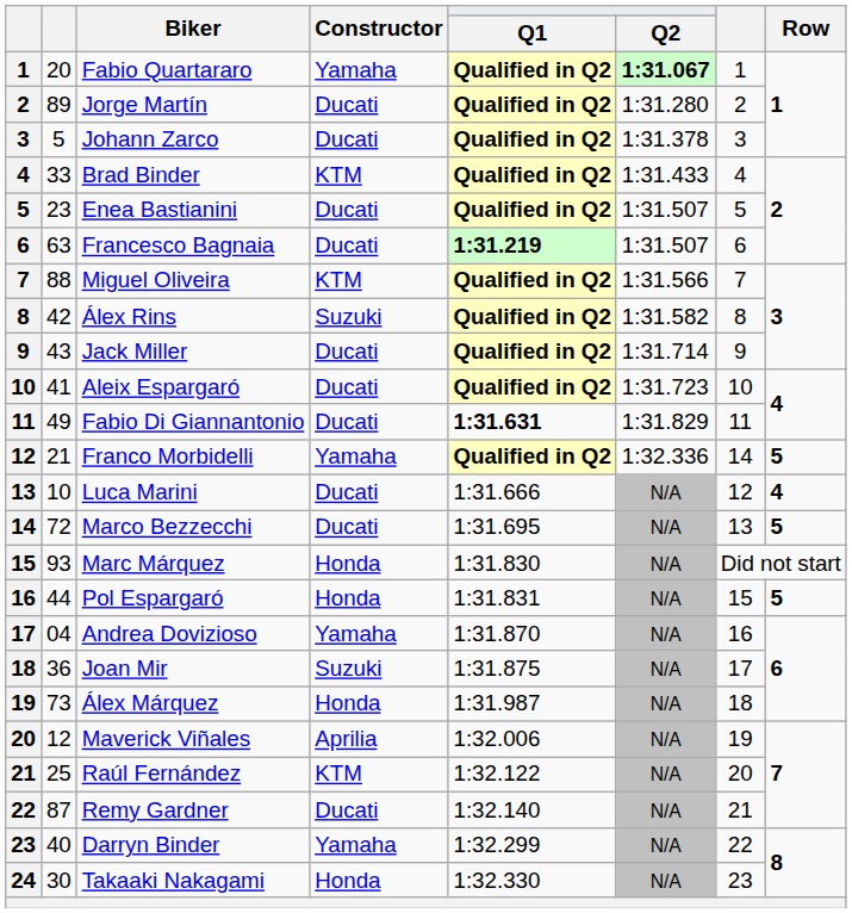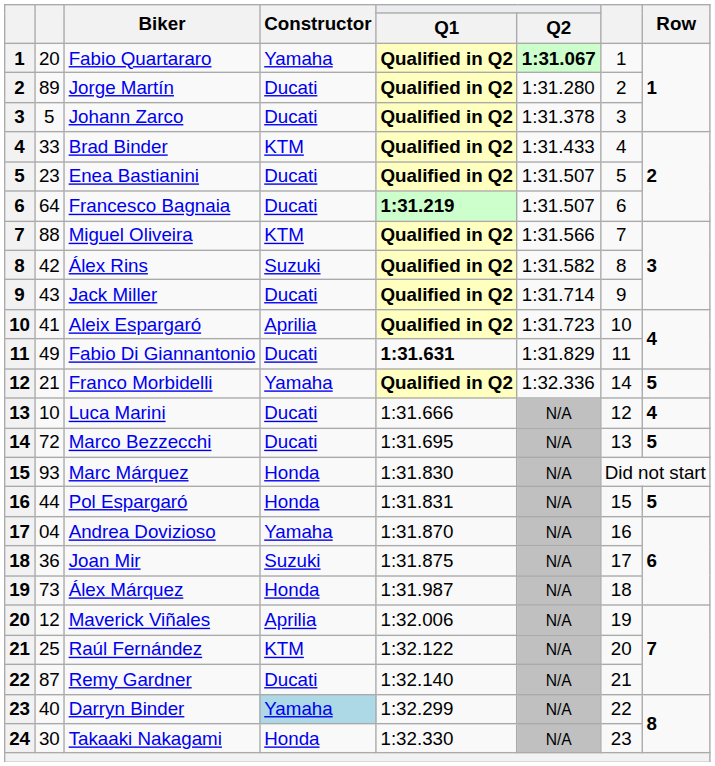 <table class="wikitable sortable" style="font-size: 85%;">
 <tr>
 <th rowspan="2"></th>
 <th rowspan="2"></th>
 <th rowspan="2">Biker</th>
 <th rowspan="2">Constructor</th>
 <th colspan="2" style="background:#eaecf0; text-align:center;"></th>
 <th rowspan="2"></th>
 <th rowspan="2">Row</th>
 </tr>
 <tr>
 <th scope="col">Q1</th>
 <th scope="col">Q2</th>
 </tr>
 <tr>
 <th scope="row">1</th>
 <td align="center">20</td>
 <td> <a href='#'>Fabio Quartararo</a></td>
 <td><a href='#'>Yamaha</a></td>
 <td style="background:#ffffbf;"><strong>Qualified in Q2</strong></td>
 <td style="background:#ccffcc;"><strong>1:31.067</strong></td>
 <td align="center">1</td>
 <td rowspan="3"><strong>1</strong></td>
 </tr>
 <tr>
 <th scope="row">2</th>
 <td align="center">89</td>
 <td> <a href='#'>Jorge Martín</a></td>
 <td><a href='#'>Ducati</a></td>
 <td style="background:#ffffbf;"><strong>Qualified in Q2</strong></td>
 <td>1:31.280</td>
 <td align="center">2</td>
 </tr>
 <tr>
 <th scope="row">3</th>
 <td align="center">5</td>
 <td> <a href='#'>Johann Zarco</a></td>
 <td><a href='#'>Ducati</a></td>
 <td style="background:#ffffbf;"><strong>Qualified in Q2</strong></td>
 <td>1:31.378</td>
 <td align="center">3</td>
 </tr>
 <tr>
 <th scope="row">4</th>
 <td align="center">33</td>
 <td> <a href='#'>Brad Binder</a></td>
 <td><a href='#'>KTM</a></td>
 <td style="background:#ffffbf;"><strong>Qualified in Q2</strong></td>
 <td>1:31.433</td>
 <td align="center">4</td>
 <td rowspan="3"><strong>2</strong></td>
 </tr>
 <tr>
 <th scope="row">5</th>
 <td align="center">23</td>
 <td> <a href='#'>Enea Bastianini</a></td>
 <td><a href='#'>Ducati</a></td>
 <td style="background:#ffffbf;"><strong>Qualified in Q2</strong></td>
 <td>1:31.507</td>
 <td align="center">5</td>
 </tr>
 <tr>
 <th scope="row">6</th>
-<td align="center">63</td>
+<td align="center">64</td>
 <td> <a href='#'>Francesco Bagnaia</a></td>
 <td><a href='#'>Ducati</a></td>
 <td style="background:#ccffcc;"><strong>1:31.219</strong></td>
 <td>1:31.507</td>
 <td align="center">6</td>
 </tr>
 <tr>
 <th scope="row">7</th>
 <td align="center">88</td>
 <td> <a href='#'>Miguel Oliveira</a></td>
 <td><a href='#'>KTM</a></td>
 <td style="background:#ffffbf;"><strong>Qualified in Q2</strong></td>
 <td>1:31.566</td>
 <td align="center">7</td>
 <td rowspan="3"><strong>3</strong></td>
 </tr>
 <tr>
 <th scope="row">8</th>
 <td align="center">42</td>
 <td> <a href='#'>Álex Rins</a></td>
 <td><a href='#'>Suzuki</a></td>
 <td style="background:#ffffbf;"><strong>Qualified in Q2</strong></td>
 <td>1:31.582</td>
 <td align="center">8</td>
 </tr>
 <tr>
 <th scope="row">9</th>
 <td align="center">43</td>
 <td> <a href='#'>Jack Miller</a></td>
 <td><a href='#'>Ducati</a></td>
 <td style="background:#ffffbf;"><strong>Qualified in Q2</strong></td>
 <td>1:31.714</td>
 <td align="center">9</td>
 </tr>
 <tr>
 <th scope="row">10</th>
 <td align="center">41</td>
 <td> <a href='#'>Aleix Espargaró</a></td>
-<td><a href='#'>Ducati</a></td>
+<td><a href='#'>Aprilia</a></td>
 <td style="background:#ffffbf;"><strong>Qualified in Q2</strong></td>
 <td>1:31.723</td>
 <td align="center">10</td>
 <td rowspan="2"><strong>4</strong></td>
 </tr>
 <tr>
 <th scope="row">11</th>
 <td align="center">49</td>
 <td> <a href='#'>Fabio Di Giannantonio</a></td>
 <td><a href='#'>Ducati</a></td>
 <td><strong>1:31.631</strong></td>
 <td>1:31.829</td>
 <td align="center">11</td>
 </tr>
 <tr>
 <th scope="row">12</th>
 <td align="center">21</td>
 <td> <a href='#'>Franco Morbidelli</a></td>
 <td><a href='#'>Yamaha</a></td>
 <td style="background:#ffffbf;"><strong>Qualified in Q2</strong></td>
 <td>1:32.336</td>
 <td align="center">14</td>
 <td><strong>5</strong></td>
 </tr>
 <tr>
 <th scope="row">13</th>
 <td align="center">10</td>
 <td> <a href='#'>Luca Marini</a></td>
 <td><a href='#'>Ducati</a></td>
 <td>1:31.666</td>
 <td style="background: silver" align="center" data-sort-value="13"><small>N/A</small></td>
 <td align="center">12</td>
 <td><strong>4</strong></td>
 </tr>
 <tr>
 <th scope="row">14</th>
 <td align="center">72</td>
 <td> <a href='#'>Marco Bezzecchi</a></td>
 <td><a href='#'>Ducati</a></td>
 <td>1:31.695</td>
 <td style="background: silver" align="center" data-sort-value="14"><small>N/A</small></td>
 <td align="center">13</td>
 <td><strong>5</strong></td>
 </tr>
 <tr>
 <th scope="row">15</th>
 <td align="center">93</td>
 <td> <a href='#'>Marc Márquez</a></td>
 <td><a href='#'>Honda</a></td>
 <td>1:31.830</td>
 <td style="background: silver" align="center" data-sort-value="15"><small>N/A</small></td>
 <td colspan="2">Did not start</td>
 </tr>
 <tr>
 <th scope="row">16</th>
 <td align="center">44</td>
 <td> <a href='#'>Pol Espargaró</a></td>
 <td><a href='#'>Honda</a></td>
 <td>1:31.831</td>
 <td style="background: silver" align="center" data-sort-value="16"><small>N/A</small></td>
 <td align="center">15</td>
 <td><strong>5</strong></td>
 </tr>
 <tr>
 <th scope="row">17</th>
 <td align="center">04</td>
 <td> <a href='#'>Andrea Dovizioso</a></td>
 <td><a href='#'>Yamaha</a></td>
 <td>1:31.870</td>
 <td style="background: silver" align="center" data-sort-value="17"><small>N/A</small></td>
 <td align="center">16</td>
 <td rowspan="3"><strong>6</strong></td>
 </tr>
 <tr>
 <th scope="row">18</th>
 <td align="center">36</td>
 <td> <a href='#'>Joan Mir</a></td>
 <td><a href='#'>Suzuki</a></td>
 <td>1:31.875</td>
 <td style="background: silver" align="center" data-sort-value="18"><small>N/A</small></td>
 <td align="center">17</td>
 </tr>
 <tr>
 <th scope="row">19</th>
 <td align="center">73</td>
 <td> <a href='#'>Álex Márquez</a></td>
 <td><a href='#'>Honda</a></td>
 <td>1:31.987</td>
 <td style="background: silver" align="center" data-sort-value="19"><small>N/A</small></td>
 <td align="center">18</td>
 </tr>
 <tr>
 <th scope="row">20</th>
 <td align="center">12</td>
 <td> <a href='#'>Maverick Viñales</a></td>
 <td><a href='#'>Aprilia</a></td>
 <td>1:32.006</td>
 <td style="background: silver" align="center" data-sort-value="20"><small>N/A</small></td>
 <td align="center">19</td>
 <td rowspan="3"><strong>7</strong></td>
 </tr>
 <tr>
 <th scope="row">21</th>
 <td align="center">25</td>
 <td> <a href='#'>Raúl Fernández</a></td>
 <td><a href='#'>KTM</a></td>
 <td>1:32.122</td>
 <td style="background: silver" align="center" data-sort-value="21"><small>N/A</small></td>
 <td align="center">20</td>
 </tr>
 <tr>
 <th scope="row">22</th>
 <td align="center">87</td>
 <td> <a href='#'>Remy Gardner</a></td>
 <td><a href='#'>Ducati</a></td>
 <td>1:32.140</td>
 <td style="background: silver" align="center" data-sort-value="22"><small>N/A</small></td>
 <td align="center">21</td>
 </tr>
 <tr>
 <th scope="row">23</th>
 <td align="center">40</td>
 <td> <a href='#'>Darryn Binder</a></td>
-<td><a href='#'>Yamaha</a></td>
+<td style="background: lightblue;"><a href='#'>Yamaha</a></td>
 <td>1:32.299</td>
 <td style="background: silver" align="center" data-sort-value="23"><small>N/A</small></td>
 <td align="center">22</td>
 <td rowspan="2"><strong>8</strong></td>
 </tr>
 <tr>
 <th scope="row">24</th>
 <td align="center">30</td>
 <td> <a href='#'>Takaaki Nakagami</a></td>
 <td><a href='#'>Honda</a></td>
 <td>1:32.330</td>
 <td style="background: silver" align="center" data-sort-value="24"><small>N/A</small></td>
 <td align="center">23</td>
 </tr>
 <tr>
 <th colspan="8"></th>
 </tr>
 </table>
